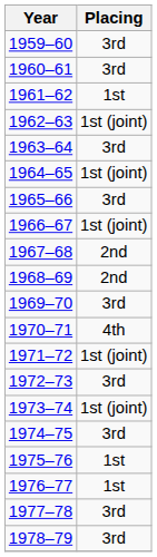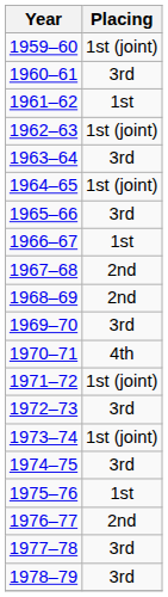 <table class="wikitable sortable" style="text-align: center;">
 <tr>
 <th>Year</th>
 <th>Placing</th>
 </tr>
 <tr>
 <td><a href='#'>1959–60</a></td>
-<td>3rd</td>
+<td>1st (joint)</td>
 </tr>
 <tr>
 <td><a href='#'>1960–61</a></td>
 <td>3rd</td>
 </tr>
 <tr>
 <td><a href='#'>1961–62</a></td>
 <td>1st</td>
 </tr>
 <tr>
 <td><a href='#'>1962–63</a></td>
 <td>1st (joint)</td>
 </tr>
 <tr>
 <td><a href='#'>1963–64</a></td>
 <td>3rd</td>
 </tr>
 <tr>
 <td><a href='#'>1964–65</a></td>
 <td>1st (joint)</td>
 </tr>
 <tr>
 <td><a href='#'>1965–66</a></td>
 <td>3rd</td>
 </tr>
 <tr>
 <td><a href='#'>1966–67</a></td>
-<td>1st (joint)</td>
+<td>1st</td>
 </tr>
 <tr>
 <td><a href='#'>1967–68</a></td>
 <td>2nd</td>
 </tr>
 <tr>
 <td><a href='#'>1968–69</a></td>
 <td>2nd</td>
 </tr>
 <tr>
 <td><a href='#'>1969–70</a></td>
 <td>3rd</td>
 </tr>
 <tr>
 <td><a href='#'>1970–71</a></td>
 <td>4th</td>
 </tr>
 <tr>
 <td><a href='#'>1971–72</a></td>
 <td>1st (joint)</td>
 </tr>
 <tr>
 <td><a href='#'>1972–73</a></td>
 <td>3rd</td>
 </tr>
 <tr>
 <td><a href='#'>1973–74</a></td>
 <td>1st (joint)</td>
 </tr>
 <tr>
 <td><a href='#'>1974–75</a></td>
 <td>3rd</td>
 </tr>
 <tr>
 <td><a href='#'>1975–76</a></td>
 <td>1st</td>
 </tr>
 <tr>
 <td><a href='#'>1976–77</a></td>
-<td>1st</td>
+<td>2nd</td>
 </tr>
 <tr>
 <td><a href='#'>1977–78</a></td>
 <td>3rd</td>
 </tr>
 <tr>
 <td><a href='#'>1978–79</a></td>
 <td>3rd</td>
 </tr>
 <tr>
 </tr>
 </table>
